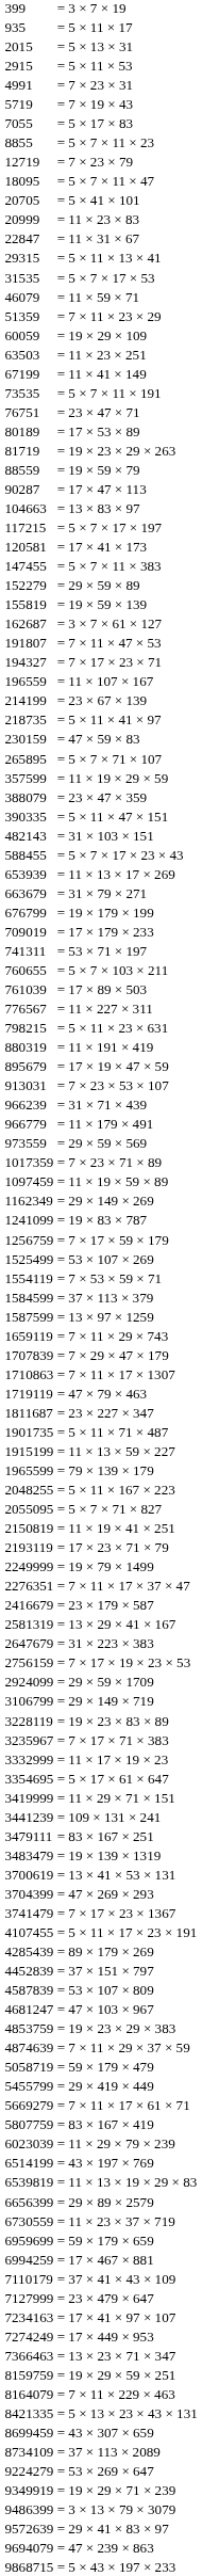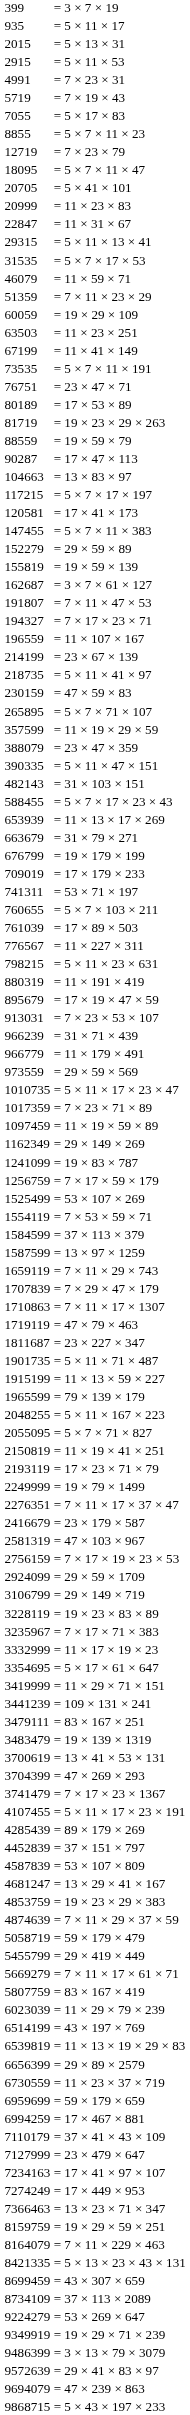 <table>
 <tr>
 <td>399</td>
 <td>= 3 × 7 × 19</td>
 </tr>
 <tr>
 <td>935</td>
 <td>= 5 × 11 × 17</td>
 </tr>
 <tr>
 <td>2015</td>
 <td>= 5 × 13 × 31</td>
 </tr>
 <tr>
 <td>2915</td>
 <td>= 5 × 11 × 53</td>
 </tr>
 <tr>
 <td>4991</td>
 <td>= 7 × 23 × 31</td>
 </tr>
 <tr>
 <td>5719</td>
 <td>= 7 × 19 × 43</td>
 </tr>
 <tr>
 <td>7055</td>
 <td>= 5 × 17 × 83</td>
 </tr>
 <tr>
 <td>8855</td>
 <td>= 5 × 7 × 11 × 23</td>
 </tr>
 <tr>
 <td>12719</td>
 <td>= 7 × 23 × 79</td>
 </tr>
 <tr>
 <td>18095</td>
 <td>= 5 × 7 × 11 × 47</td>
 </tr>
 <tr>
 <td>20705</td>
 <td>= 5 × 41 × 101</td>
 </tr>
 <tr>
 <td>20999</td>
 <td>= 11 × 23 × 83</td>
 </tr>
 <tr>
 <td>22847</td>
 <td>= 11 × 31 × 67</td>
 </tr>
 <tr>
 <td>29315</td>
 <td>= 5 × 11 × 13 × 41</td>
 </tr>
 <tr>
 <td>31535</td>
 <td>= 5 × 7 × 17 × 53</td>
 </tr>
 <tr>
 <td>46079</td>
 <td>= 11 × 59 × 71</td>
 </tr>
 <tr>
 <td>51359</td>
 <td>= 7 × 11 × 23 × 29</td>
 </tr>
 <tr>
 <td>60059</td>
 <td>= 19 × 29 × 109</td>
 </tr>
 <tr>
 <td>63503</td>
 <td>= 11 × 23 × 251</td>
 </tr>
 <tr>
 <td>67199</td>
 <td>= 11 × 41 × 149</td>
 </tr>
 <tr>
 <td>73535</td>
 <td>= 5 × 7 × 11 × 191</td>
 </tr>
 <tr>
 <td>76751</td>
 <td>= 23 × 47 × 71</td>
 </tr>
 <tr>
 <td>80189</td>
 <td>= 17 × 53 × 89</td>
 </tr>
 <tr>
 <td>81719</td>
 <td>= 19 × 23 × 29 × 263</td>
 </tr>
 <tr>
 <td>88559</td>
 <td>= 19 × 59 × 79</td>
 </tr>
 <tr>
 <td>90287</td>
 <td>= 17 × 47 × 113</td>
 </tr>
 <tr>
 <td>104663</td>
 <td>= 13 × 83 × 97</td>
 </tr>
 <tr>
 <td>117215</td>
 <td>= 5 × 7 × 17 × 197</td>
 </tr>
 <tr>
 <td>120581</td>
 <td>= 17 × 41 × 173</td>
 </tr>
 <tr>
 <td>147455</td>
 <td>= 5 × 7 × 11 × 383</td>
 </tr>
 <tr>
 <td>152279</td>
 <td>= 29 × 59 × 89</td>
 </tr>
 <tr>
 <td>155819</td>
 <td>= 19 × 59 × 139</td>
 </tr>
 <tr>
 <td>162687</td>
 <td>= 3 × 7 × 61 × 127</td>
 </tr>
 <tr>
 <td>191807</td>
 <td>= 7 × 11 × 47 × 53</td>
 </tr>
 <tr>
 <td>194327</td>
 <td>= 7 × 17 × 23 × 71</td>
 </tr>
 <tr>
 <td>196559</td>
 <td>= 11 × 107 × 167</td>
 </tr>
 <tr>
 <td>214199</td>
 <td>= 23 × 67 × 139</td>
 </tr>
 <tr>
 <td>218735</td>
 <td>= 5 × 11 × 41 × 97</td>
 </tr>
 <tr>
 <td>230159</td>
 <td>= 47 × 59 × 83</td>
 </tr>
 <tr>
 <td>265895</td>
 <td>= 5 × 7 × 71 × 107</td>
 </tr>
 <tr>
 <td>357599</td>
 <td>= 11 × 19 × 29 × 59</td>
 </tr>
 <tr>
 <td>388079</td>
 <td>= 23 × 47 × 359</td>
 </tr>
 <tr>
 <td>390335</td>
 <td>= 5 × 11 × 47 × 151</td>
 </tr>
 <tr>
 <td>482143</td>
 <td>= 31 × 103 × 151</td>
 </tr>
 <tr>
 <td>588455</td>
 <td>= 5 × 7 × 17 × 23 × 43</td>
 </tr>
 <tr>
 <td>653939</td>
 <td>= 11 × 13 × 17 × 269</td>
 </tr>
 <tr>
 <td>663679</td>
 <td>= 31 × 79 × 271</td>
 </tr>
 <tr>
 <td>676799</td>
 <td>= 19 × 179 × 199</td>
 </tr>
 <tr>
 <td>709019</td>
 <td>= 17 × 179 × 233</td>
 </tr>
 <tr>
 <td>741311</td>
 <td>= 53 × 71 × 197</td>
 </tr>
 <tr>
 <td>760655</td>
 <td>= 5 × 7 × 103 × 211</td>
 </tr>
 <tr>
 <td>761039</td>
 <td>= 17 × 89 × 503</td>
 </tr>
 <tr>
 <td>776567</td>
 <td>= 11 × 227 × 311</td>
 </tr>
 <tr>
 <td>798215</td>
 <td>= 5 × 11 × 23 × 631</td>
 </tr>
 <tr>
 <td>880319</td>
 <td>= 11 × 191 × 419</td>
 </tr>
 <tr>
 <td>895679</td>
 <td>= 17 × 19 × 47 × 59</td>
 </tr>
 <tr>
 <td>913031</td>
 <td>= 7 × 23 × 53 × 107</td>
 </tr>
 <tr>
 <td>966239</td>
 <td>= 31 × 71 × 439</td>
 </tr>
 <tr>
 <td>966779</td>
 <td>= 11 × 179 × 491</td>
 </tr>
 <tr>
 <td>973559</td>
 <td>= 29 × 59 × 569</td>
 </tr>
 <tr>
+<td>1010735</td>
+<td>= 5 × 11 × 17 × 23 × 47</td>
+</tr>
+<tr>
 <td>1017359</td>
 <td>= 7 × 23 × 71 × 89</td>
 </tr>
 <tr>
 <td>1097459</td>
 <td>= 11 × 19 × 59 × 89</td>
 </tr>
 <tr>
 <td>1162349</td>
 <td>= 29 × 149 × 269</td>
 </tr>
 <tr>
 <td>1241099</td>
 <td>= 19 × 83 × 787</td>
 </tr>
 <tr>
 <td>1256759</td>
 <td>= 7 × 17 × 59 × 179</td>
 </tr>
 <tr>
 <td>1525499</td>
 <td>= 53 × 107 × 269</td>
 </tr>
 <tr>
 <td>1554119</td>
 <td>= 7 × 53 × 59 × 71</td>
 </tr>
 <tr>
 <td>1584599</td>
 <td>= 37 × 113 × 379</td>
 </tr>
 <tr>
 <td>1587599</td>
 <td>= 13 × 97 × 1259</td>
 </tr>
 <tr>
 <td>1659119</td>
 <td>= 7 × 11 × 29 × 743</td>
 </tr>
 <tr>
 <td>1707839</td>
 <td>= 7 × 29 × 47 × 179</td>
 </tr>
 <tr>
 <td>1710863</td>
 <td>= 7 × 11 × 17 × 1307</td>
 </tr>
 <tr>
 <td>1719119</td>
 <td>= 47 × 79 × 463</td>
 </tr>
 <tr>
 <td>1811687</td>
 <td>= 23 × 227 × 347</td>
 </tr>
 <tr>
 <td>1901735</td>
 <td>= 5 × 11 × 71 × 487</td>
 </tr>
 <tr>
 <td>1915199</td>
 <td>= 11 × 13 × 59 × 227</td>
 </tr>
 <tr>
 <td>1965599</td>
 <td>= 79 × 139 × 179</td>
 </tr>
 <tr>
 <td>2048255</td>
 <td>= 5 × 11 × 167 × 223</td>
 </tr>
 <tr>
 <td>2055095</td>
 <td>= 5 × 7 × 71 × 827</td>
 </tr>
 <tr>
 <td>2150819</td>
 <td>= 11 × 19 × 41 × 251</td>
 </tr>
 <tr>
 <td>2193119</td>
 <td>= 17 × 23 × 71 × 79</td>
 </tr>
 <tr>
 <td>2249999</td>
 <td>= 19 × 79 × 1499</td>
 </tr>
 <tr>
 <td>2276351</td>
 <td>= 7 × 11 × 17 × 37 × 47</td>
 </tr>
 <tr>
 <td>2416679</td>
 <td>= 23 × 179 × 587</td>
 </tr>
 <tr>
 <td>2581319</td>
-<td>= 13 × 29 × 41 × 167</td>
-</tr>
-<tr>
-<td>2647679</td>
-<td>= 31 × 223 × 383</td>
+<td>= 47 × 103 × 967</td>
 </tr>
 <tr>
 <td>2756159</td>
 <td>= 7 × 17 × 19 × 23 × 53</td>
 </tr>
 <tr>
 <td>2924099</td>
 <td>= 29 × 59 × 1709</td>
 </tr>
 <tr>
 <td>3106799</td>
 <td>= 29 × 149 × 719</td>
 </tr>
 <tr>
 <td>3228119</td>
 <td>= 19 × 23 × 83 × 89</td>
 </tr>
 <tr>
 <td>3235967</td>
 <td>= 7 × 17 × 71 × 383</td>
 </tr>
 <tr>
 <td>3332999</td>
 <td>= 11 × 17 × 19 × 23</td>
 </tr>
 <tr>
 <td>3354695</td>
 <td>= 5 × 17 × 61 × 647</td>
 </tr>
 <tr>
 <td>3419999</td>
 <td>= 11 × 29 × 71 × 151</td>
 </tr>
 <tr>
 <td>3441239</td>
 <td>= 109 × 131 × 241</td>
 </tr>
 <tr>
 <td>3479111</td>
 <td>= 83 × 167 × 251</td>
 </tr>
 <tr>
 <td>3483479</td>
 <td>= 19 × 139 × 1319</td>
 </tr>
 <tr>
 <td>3700619</td>
 <td>= 13 × 41 × 53 × 131</td>
 </tr>
 <tr>
 <td>3704399</td>
 <td>= 47 × 269 × 293</td>
 </tr>
 <tr>
 <td>3741479</td>
 <td>= 7 × 17 × 23 × 1367</td>
 </tr>
 <tr>
 <td>4107455</td>
 <td>= 5 × 11 × 17 × 23 × 191</td>
 </tr>
 <tr>
 <td>4285439</td>
 <td>= 89 × 179 × 269</td>
 </tr>
 <tr>
 <td>4452839</td>
 <td>= 37 × 151 × 797</td>
 </tr>
 <tr>
 <td>4587839</td>
 <td>= 53 × 107 × 809</td>
 </tr>
 <tr>
 <td>4681247</td>
-<td>= 47 × 103 × 967</td>
+<td>= 13 × 29 × 41 × 167</td>
 </tr>
 <tr>
 <td>4853759</td>
 <td>= 19 × 23 × 29 × 383</td>
 </tr>
 <tr>
 <td>4874639</td>
 <td>= 7 × 11 × 29 × 37 × 59</td>
 </tr>
 <tr>
 <td>5058719</td>
 <td>= 59 × 179 × 479</td>
 </tr>
 <tr>
 <td>5455799</td>
 <td>= 29 × 419 × 449</td>
 </tr>
 <tr>
 <td>5669279</td>
 <td>= 7 × 11 × 17 × 61 × 71</td>
 </tr>
 <tr>
 <td>5807759</td>
 <td>= 83 × 167 × 419</td>
 </tr>
 <tr>
 <td>6023039</td>
 <td>= 11 × 29 × 79 × 239</td>
 </tr>
 <tr>
 <td>6514199</td>
 <td>= 43 × 197 × 769</td>
 </tr>
 <tr>
 <td>6539819</td>
 <td>= 11 × 13 × 19 × 29 × 83</td>
 </tr>
 <tr>
 <td>6656399</td>
 <td>= 29 × 89 × 2579</td>
 </tr>
 <tr>
 <td>6730559</td>
 <td>= 11 × 23 × 37 × 719</td>
 </tr>
 <tr>
 <td>6959699</td>
 <td>= 59 × 179 × 659</td>
 </tr>
 <tr>
 <td>6994259</td>
 <td>= 17 × 467 × 881</td>
 </tr>
 <tr>
 <td>7110179</td>
 <td>= 37 × 41 × 43 × 109</td>
 </tr>
 <tr>
 <td>7127999</td>
 <td>= 23 × 479 × 647</td>
 </tr>
 <tr>
 <td>7234163</td>
 <td>= 17 × 41 × 97 × 107</td>
 </tr>
 <tr>
 <td>7274249</td>
 <td>= 17 × 449 × 953</td>
 </tr>
 <tr>
 <td>7366463</td>
 <td>= 13 × 23 × 71 × 347</td>
 </tr>
 <tr>
 <td>8159759</td>
 <td>= 19 × 29 × 59 × 251</td>
 </tr>
 <tr>
 <td>8164079</td>
 <td>= 7 × 11 × 229 × 463</td>
 </tr>
 <tr>
 <td>8421335</td>
 <td>= 5 × 13 × 23 × 43 × 131</td>
 </tr>
 <tr>
 <td>8699459</td>
 <td>= 43 × 307 × 659</td>
 </tr>
 <tr>
 <td>8734109</td>
 <td>= 37 × 113 × 2089</td>
 </tr>
 <tr>
 <td>9224279</td>
 <td>= 53 × 269 × 647</td>
 </tr>
 <tr>
 <td>9349919</td>
 <td>= 19 × 29 × 71 × 239</td>
 </tr>
 <tr>
 <td>9486399</td>
 <td>= 3 × 13 × 79 × 3079</td>
 </tr>
 <tr>
 <td>9572639</td>
 <td>= 29 × 41 × 83 × 97</td>
 </tr>
 <tr>
 <td>9694079</td>
 <td>= 47 × 239 × 863</td>
 </tr>
 <tr>
 <td>9868715</td>
 <td>= 5 × 43 × 197 × 233</td>
 </tr>
 </table>
